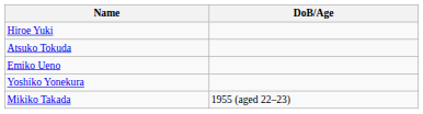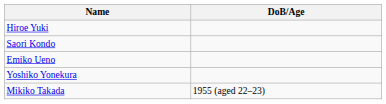 <table class="wikitable" style="width:600px; font-size:95%;">
 <tr>
 <th align="left">Name</th>
 <th align="left">DoB/Age</th>
 </tr>
 <tr>
 <td align="left"><a href='#'>Hiroe Yuki</a></td>
 <td align="left"></td>
 </tr>
 <tr>
-<td align="left"><a href='#'>Atsuko Tokuda</a></td>
+<td align="left"><a href='#'>Saori Kondo</a></td>
 <td align="left"></td>
 </tr>
 <tr>
 <td align="left"><a href='#'>Emiko Ueno</a></td>
 <td align="left"></td>
 </tr>
 <tr>
 <td align="left"><a href='#'>Yoshiko Yonekura</a></td>
 <td align="left"></td>
 </tr>
 <tr>
 <td align="left"><a href='#'>Mikiko Takada</a></td>
 <td align="left">1955 (aged 22–23)</td>
 </tr>
 </table>
